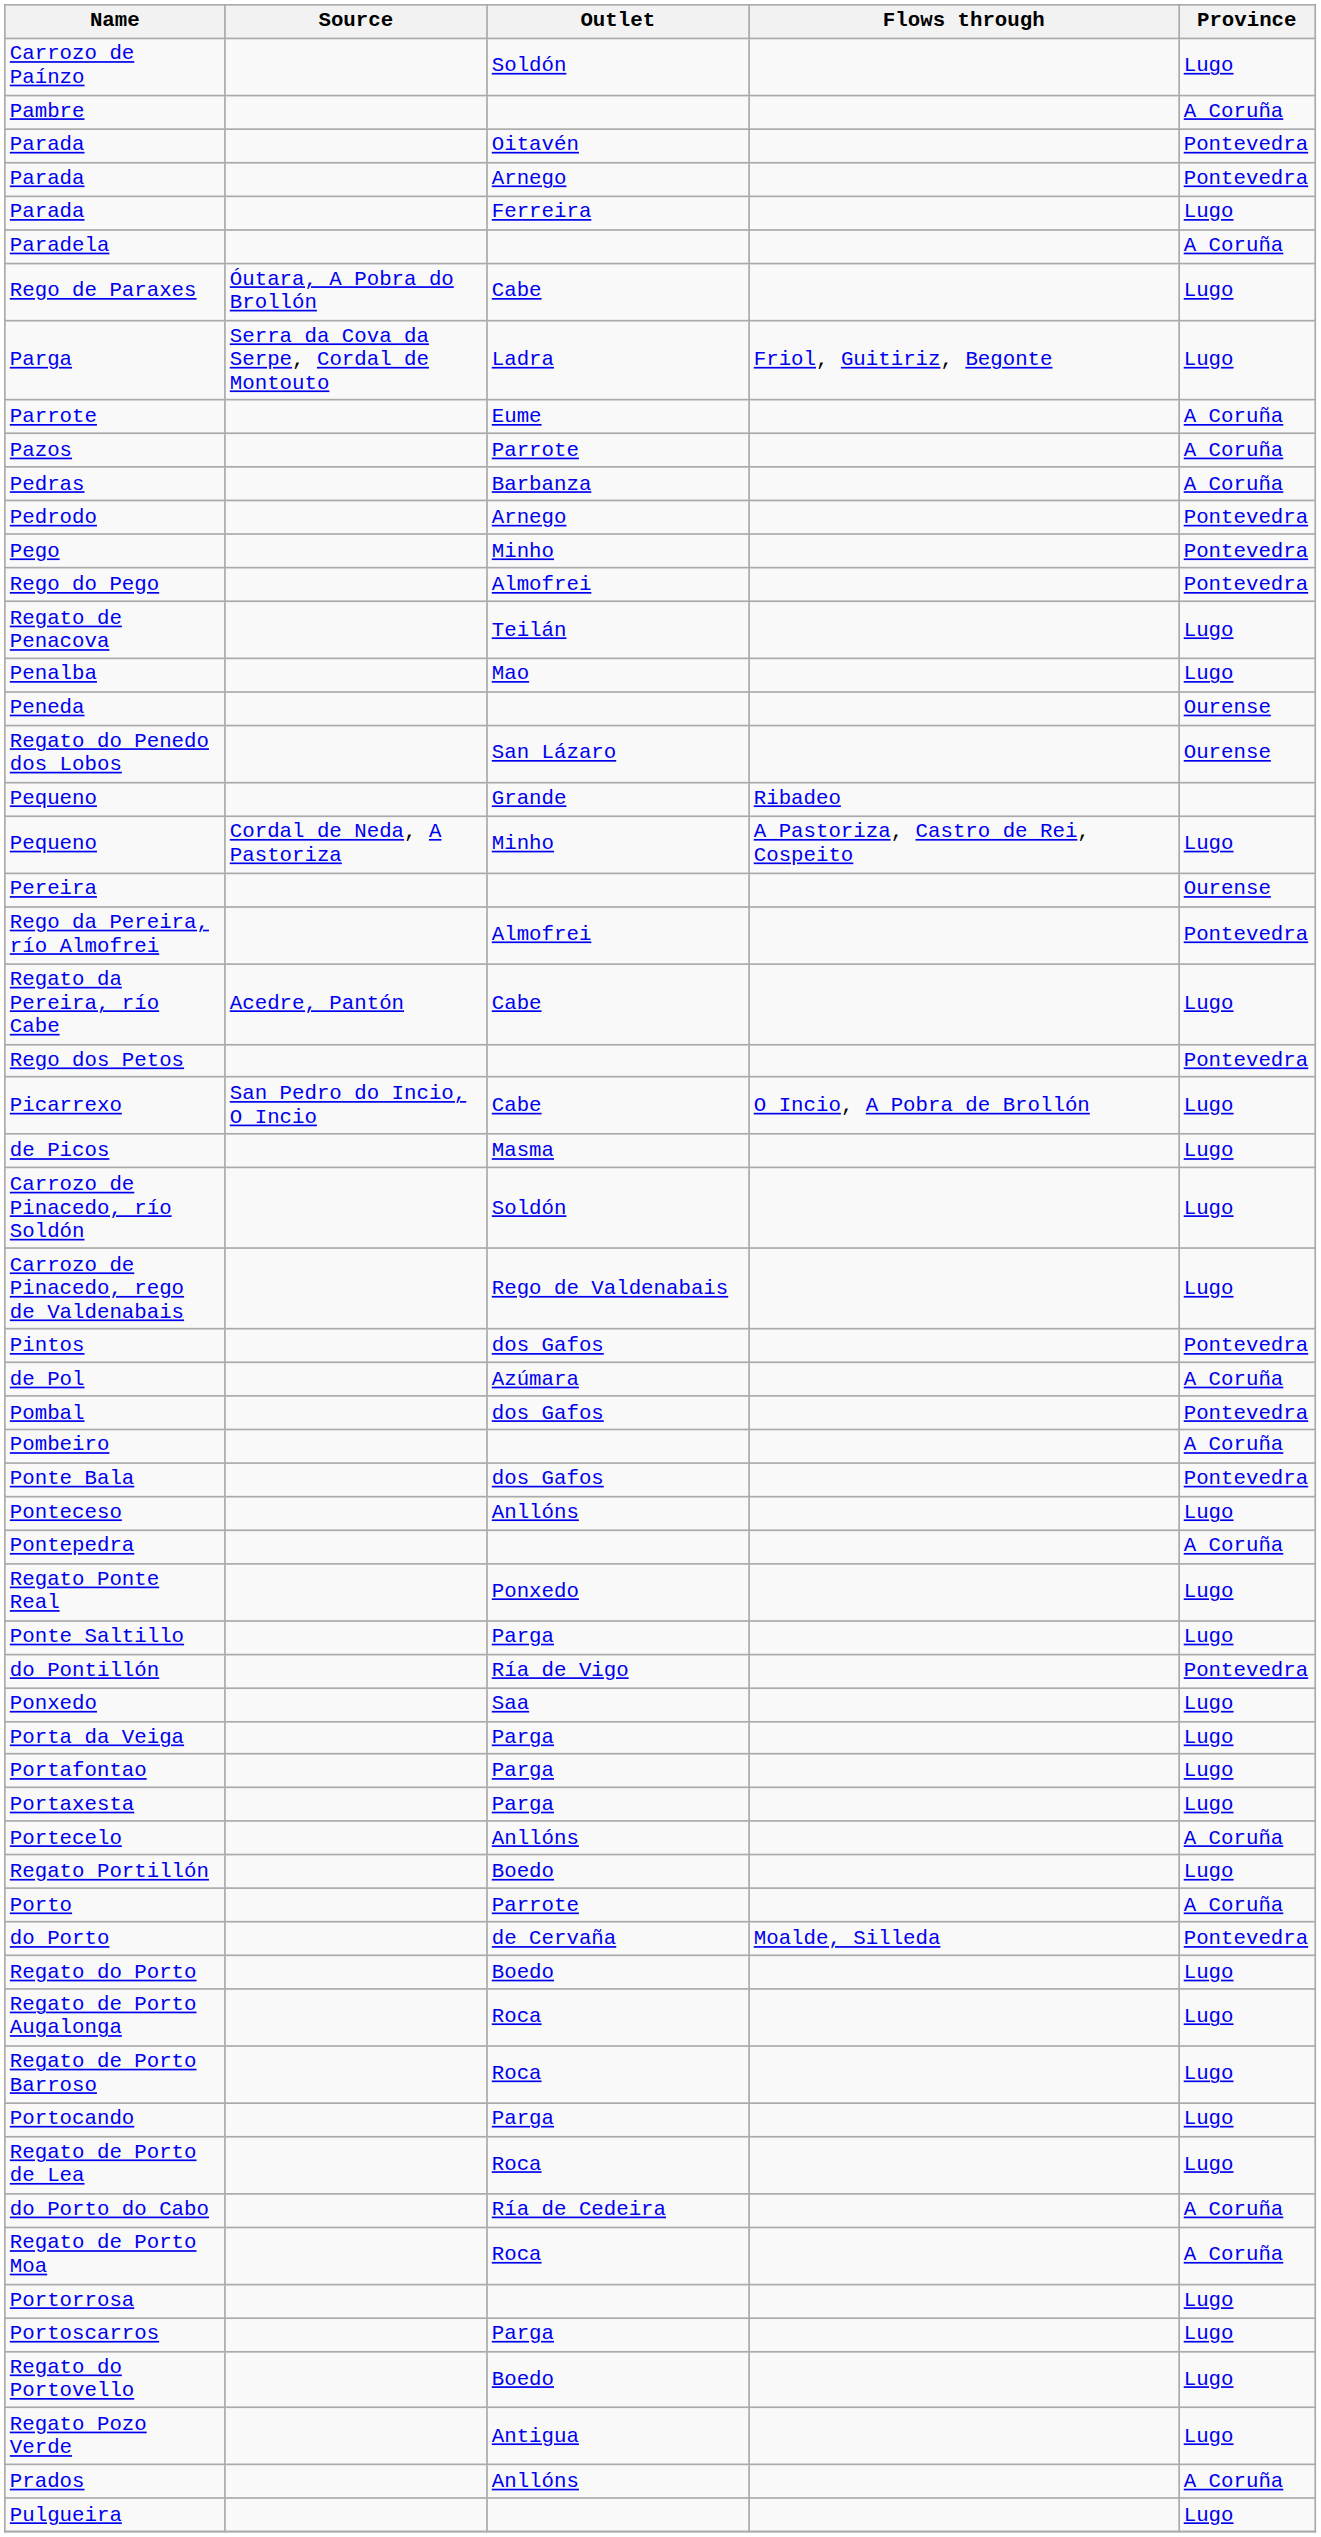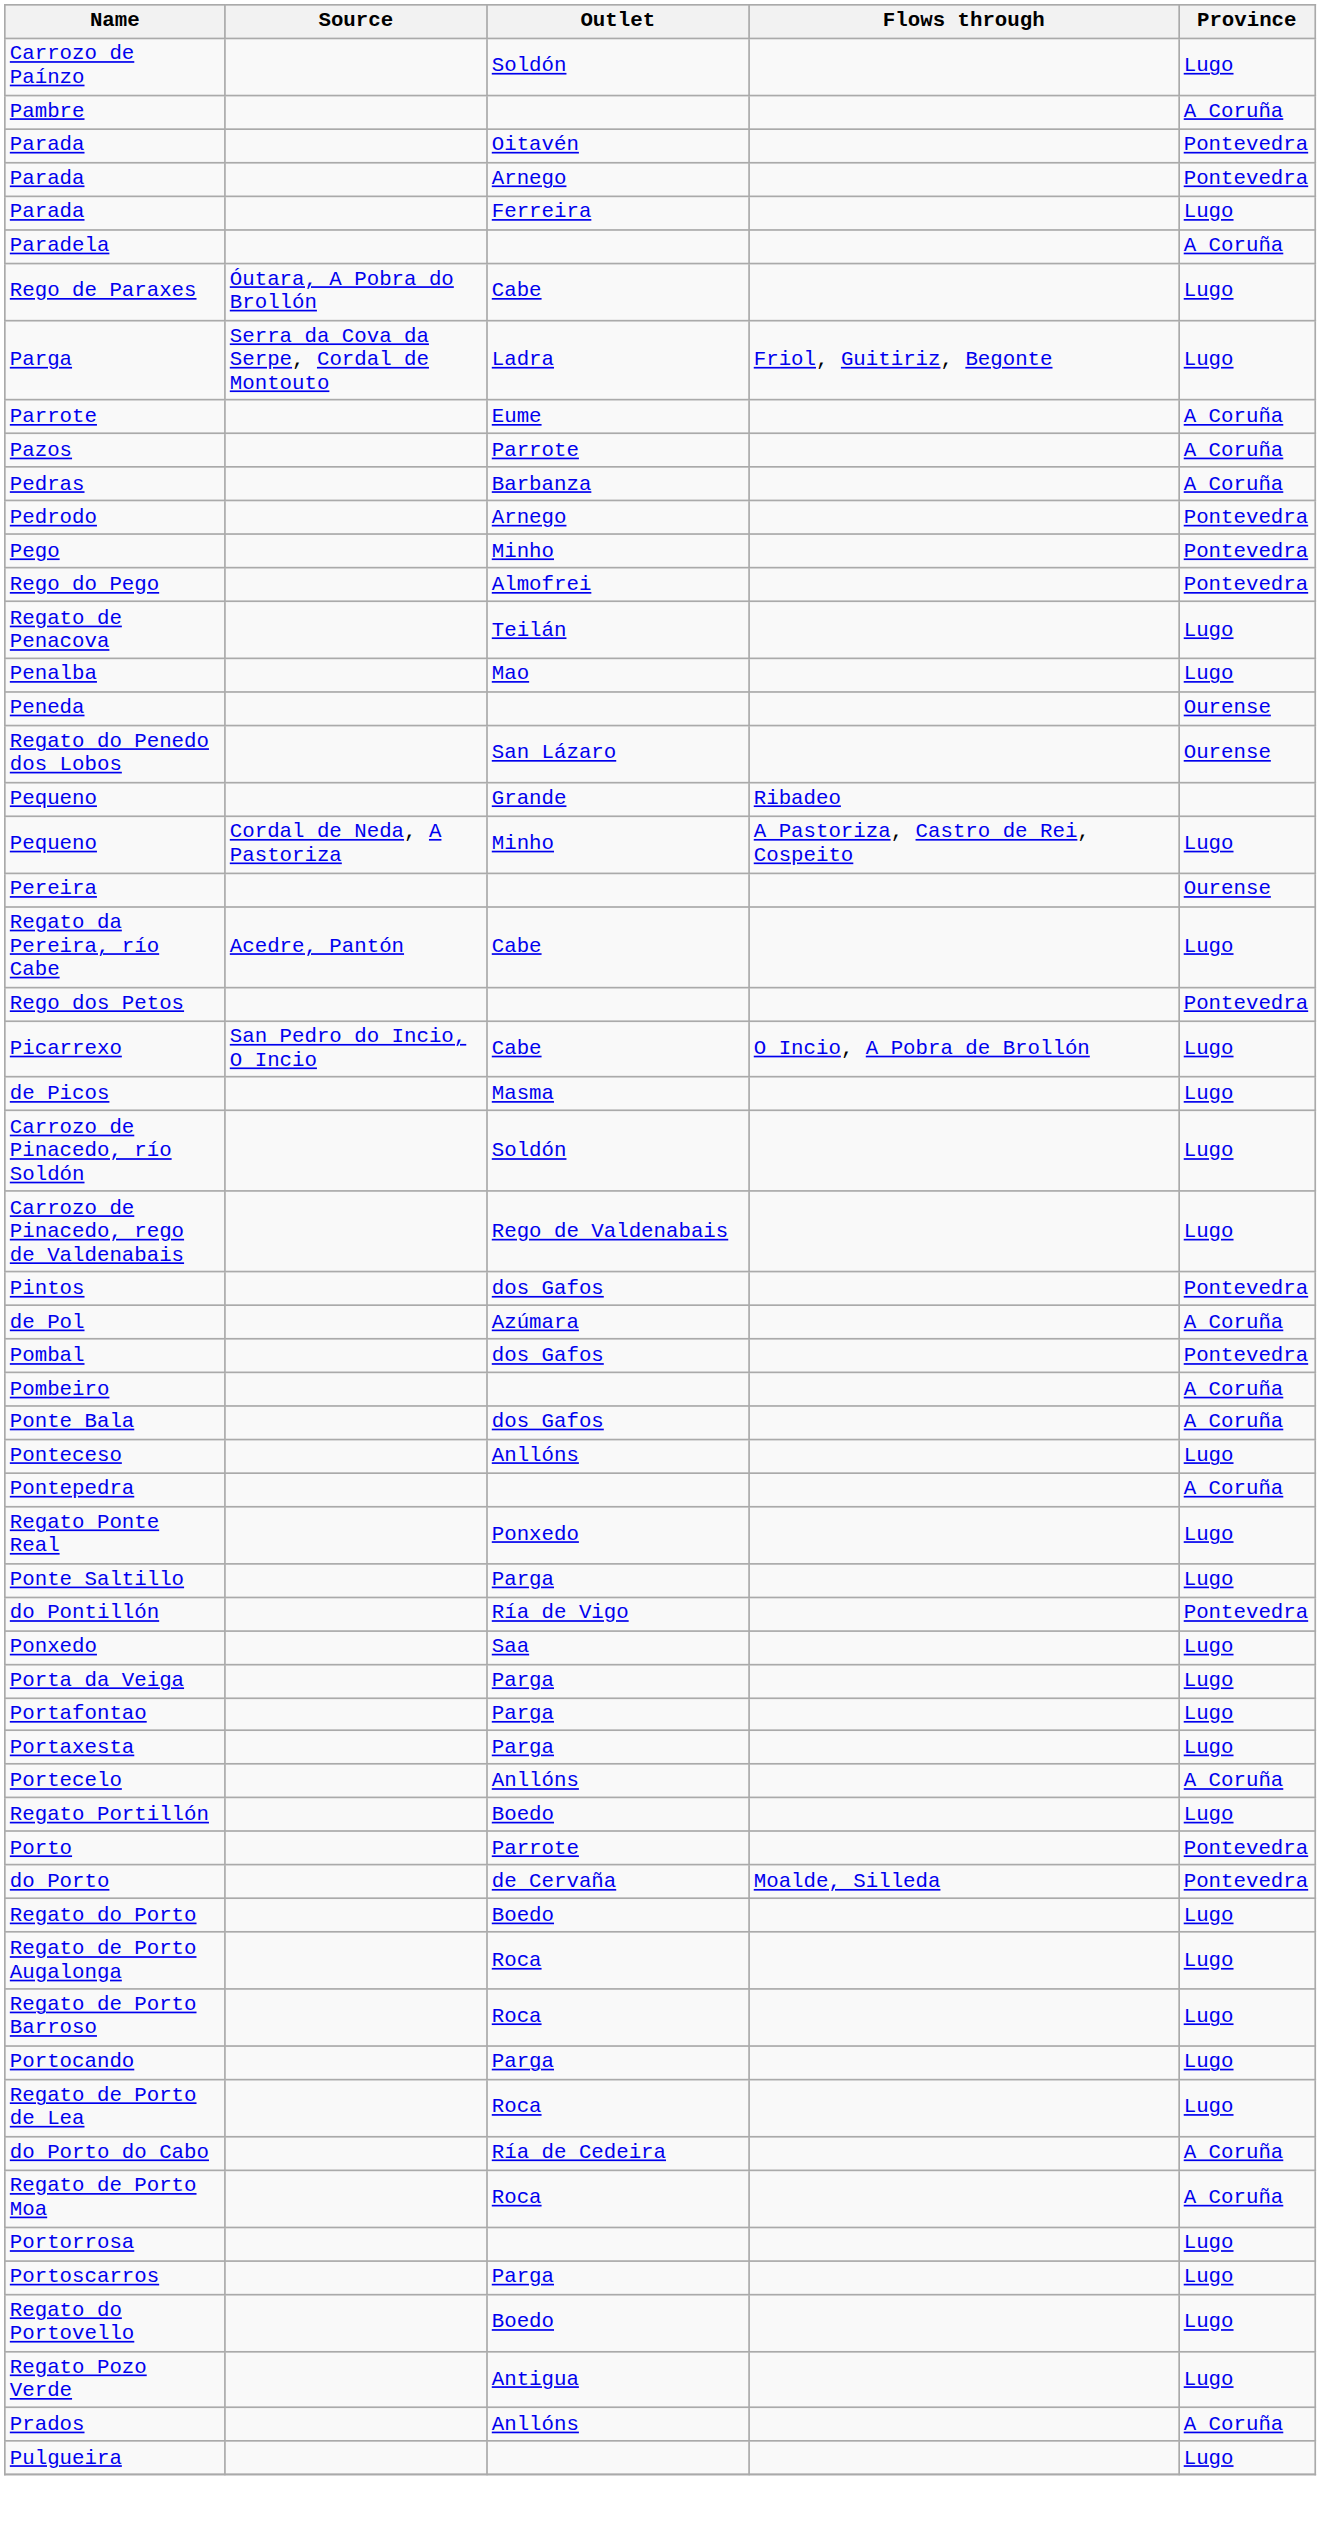 <table class="wikitable sortable" style="font-size:95%;">
 <tr>
 <th width="125">Name</th>
 <th width="150">Source</th>
 <th width="150">Outlet</th>
 <th width="250">Flows through</th>
 <th width="75">Province</th>
 </tr>
 <tr>
 <td><a href='#'>Carrozo de Paínzo</a></td>
 <td></td>
 <td><a href='#'>Soldón</a></td>
 <td></td>
 <td><a href='#'>Lugo</a></td>
 </tr>
 <tr>
 <td><a href='#'>Pambre</a></td>
 <td></td>
 <td></td>
 <td></td>
 <td><a href='#'>A Coruña</a></td>
 </tr>
 <tr>
 <td><a href='#'>Parada</a></td>
 <td></td>
 <td><a href='#'>Oitavén</a></td>
 <td></td>
 <td><a href='#'>Pontevedra</a></td>
 </tr>
 <tr>
 <td><a href='#'>Parada</a></td>
 <td></td>
 <td><a href='#'>Arnego</a></td>
 <td></td>
 <td><a href='#'>Pontevedra</a></td>
 </tr>
 <tr>
 <td><a href='#'>Parada</a></td>
 <td></td>
 <td><a href='#'>Ferreira</a></td>
 <td></td>
 <td><a href='#'>Lugo</a></td>
 </tr>
 <tr>
 <td><a href='#'>Paradela</a></td>
 <td></td>
 <td></td>
 <td></td>
 <td><a href='#'>A Coruña</a></td>
 </tr>
 <tr>
 <td><a href='#'>Rego de Paraxes</a></td>
 <td><a href='#'>Óutara, A Pobra do Brollón</a></td>
 <td><a href='#'>Cabe</a></td>
 <td></td>
 <td><a href='#'>Lugo</a></td>
 </tr>
 <tr>
 <td><a href='#'>Parga</a></td>
 <td><a href='#'>Serra da Cova da Serpe</a>, <a href='#'>Cordal de Montouto</a></td>
 <td><a href='#'>Ladra</a></td>
 <td><a href='#'>Friol</a>, <a href='#'>Guitiriz</a>, <a href='#'>Begonte</a></td>
 <td><a href='#'>Lugo</a></td>
 </tr>
 <tr>
 <td><a href='#'>Parrote</a></td>
 <td></td>
 <td><a href='#'>Eume</a></td>
 <td></td>
 <td><a href='#'>A Coruña</a></td>
 </tr>
 <tr>
 <td><a href='#'>Pazos</a></td>
 <td></td>
 <td><a href='#'>Parrote</a></td>
 <td></td>
 <td><a href='#'>A Coruña</a></td>
 </tr>
 <tr>
 <td><a href='#'>Pedras</a></td>
 <td></td>
 <td><a href='#'>Barbanza</a></td>
 <td></td>
 <td><a href='#'>A Coruña</a></td>
 </tr>
 <tr>
 <td><a href='#'>Pedrodo</a></td>
 <td></td>
 <td><a href='#'>Arnego</a></td>
 <td></td>
 <td><a href='#'>Pontevedra</a></td>
 </tr>
 <tr>
 <td><a href='#'>Pego</a></td>
 <td></td>
 <td><a href='#'>Minho</a></td>
 <td></td>
 <td><a href='#'>Pontevedra</a></td>
 </tr>
 <tr>
 <td><a href='#'>Rego do Pego</a></td>
 <td></td>
 <td><a href='#'>Almofrei</a></td>
 <td></td>
 <td><a href='#'>Pontevedra</a></td>
 </tr>
 <tr>
 <td><a href='#'>Regato de Penacova</a></td>
 <td></td>
 <td><a href='#'>Teilán</a></td>
 <td></td>
 <td><a href='#'>Lugo</a></td>
 </tr>
 <tr>
 <td><a href='#'>Penalba</a></td>
 <td></td>
 <td><a href='#'>Mao</a></td>
 <td></td>
 <td><a href='#'>Lugo</a></td>
 </tr>
 <tr>
 <td><a href='#'>Peneda</a></td>
 <td></td>
 <td></td>
 <td></td>
 <td><a href='#'>Ourense</a></td>
 </tr>
 <tr>
 <td><a href='#'>Regato do Penedo dos Lobos</a></td>
 <td></td>
 <td><a href='#'>San Lázaro</a></td>
 <td></td>
 <td><a href='#'>Ourense</a></td>
 </tr>
 <tr>
 <td><a href='#'>Pequeno</a></td>
 <td></td>
 <td><a href='#'>Grande</a></td>
 <td><a href='#'>Ribadeo</a></td>
 <td></td>
 </tr>
 <tr>
 <td><a href='#'>Pequeno</a></td>
 <td><a href='#'>Cordal de Neda</a>, <a href='#'>A Pastoriza</a></td>
 <td><a href='#'>Minho</a></td>
 <td><a href='#'>A Pastoriza</a>, <a href='#'>Castro de Rei</a>, <a href='#'>Cospeito</a></td>
 <td><a href='#'>Lugo</a></td>
 </tr>
 <tr>
 <td><a href='#'>Pereira</a></td>
 <td></td>
 <td></td>
 <td></td>
 <td><a href='#'>Ourense</a></td>
 </tr>
 <tr>
-<td><a href='#'>Rego da Pereira, río Almofrei</a></td>
-<td></td>
-<td><a href='#'>Almofrei</a></td>
-<td></td>
-<td><a href='#'>Pontevedra</a></td>
-</tr>
-<tr>
 <td><a href='#'>Regato da Pereira, río Cabe</a></td>
 <td><a href='#'>Acedre, Pantón</a></td>
 <td><a href='#'>Cabe</a></td>
 <td></td>
 <td><a href='#'>Lugo</a></td>
 </tr>
 <tr>
 <td><a href='#'>Rego dos Petos</a></td>
 <td></td>
 <td></td>
 <td></td>
 <td><a href='#'>Pontevedra</a></td>
 </tr>
 <tr>
 <td><a href='#'>Picarrexo</a></td>
 <td><a href='#'>San Pedro do Incio, O Incio</a></td>
 <td><a href='#'>Cabe</a></td>
 <td><a href='#'>O Incio</a>, <a href='#'>A Pobra de Brollón</a></td>
 <td><a href='#'>Lugo</a></td>
 </tr>
 <tr>
 <td><a href='#'>de Picos</a></td>
 <td></td>
 <td><a href='#'>Masma</a></td>
 <td></td>
 <td><a href='#'>Lugo</a></td>
 </tr>
 <tr>
 <td><a href='#'>Carrozo de Pinacedo, río Soldón</a></td>
 <td></td>
 <td><a href='#'>Soldón</a></td>
 <td></td>
 <td><a href='#'>Lugo</a></td>
 </tr>
 <tr>
 <td><a href='#'>Carrozo de Pinacedo, rego de Valdenabais</a></td>
 <td></td>
 <td><a href='#'>Rego de Valdenabais</a></td>
 <td></td>
 <td><a href='#'>Lugo</a></td>
 </tr>
 <tr>
 <td><a href='#'>Pintos</a></td>
 <td></td>
 <td><a href='#'>dos Gafos</a></td>
 <td></td>
 <td><a href='#'>Pontevedra</a></td>
 </tr>
 <tr>
 <td><a href='#'>de Pol</a></td>
 <td></td>
 <td><a href='#'>Azúmara</a></td>
 <td></td>
 <td><a href='#'>A Coruña</a></td>
 </tr>
 <tr>
 <td><a href='#'>Pombal</a></td>
 <td></td>
 <td><a href='#'>dos Gafos</a></td>
 <td></td>
 <td><a href='#'>Pontevedra</a></td>
 </tr>
 <tr>
 <td><a href='#'>Pombeiro</a></td>
 <td></td>
 <td></td>
 <td></td>
 <td><a href='#'>A Coruña</a></td>
 </tr>
 <tr>
 <td><a href='#'>Ponte Bala</a></td>
 <td></td>
 <td><a href='#'>dos Gafos</a></td>
 <td></td>
-<td><a href='#'>Pontevedra</a></td>
+<td><a href='#'>A Coruña</a></td>
 </tr>
 <tr>
 <td><a href='#'>Ponteceso</a></td>
 <td></td>
 <td><a href='#'>Anllóns</a></td>
 <td></td>
 <td><a href='#'>Lugo</a></td>
 </tr>
 <tr>
 <td><a href='#'>Pontepedra</a></td>
 <td></td>
 <td></td>
 <td></td>
 <td><a href='#'>A Coruña</a></td>
 </tr>
 <tr>
 <td><a href='#'>Regato Ponte Real</a></td>
 <td></td>
 <td><a href='#'>Ponxedo</a></td>
 <td></td>
 <td><a href='#'>Lugo</a></td>
 </tr>
 <tr>
 <td><a href='#'>Ponte Saltillo</a></td>
 <td></td>
 <td><a href='#'>Parga</a></td>
 <td></td>
 <td><a href='#'>Lugo</a></td>
 </tr>
 <tr>
 <td><a href='#'>do Pontillón</a></td>
 <td></td>
 <td><a href='#'>Ría de Vigo</a></td>
 <td></td>
 <td><a href='#'>Pontevedra</a></td>
 </tr>
 <tr>
 <td><a href='#'>Ponxedo</a></td>
 <td></td>
 <td><a href='#'>Saa</a></td>
 <td></td>
 <td><a href='#'>Lugo</a></td>
 </tr>
 <tr>
 <td><a href='#'>Porta da Veiga</a></td>
 <td></td>
 <td><a href='#'>Parga</a></td>
 <td></td>
 <td><a href='#'>Lugo</a></td>
 </tr>
 <tr>
 <td><a href='#'>Portafontao</a></td>
 <td></td>
 <td><a href='#'>Parga</a></td>
 <td></td>
 <td><a href='#'>Lugo</a></td>
 </tr>
 <tr>
 <td><a href='#'>Portaxesta</a></td>
 <td></td>
 <td><a href='#'>Parga</a></td>
 <td></td>
 <td><a href='#'>Lugo</a></td>
 </tr>
 <tr>
 <td><a href='#'>Portecelo</a></td>
 <td></td>
 <td><a href='#'>Anllóns</a></td>
 <td></td>
 <td><a href='#'>A Coruña</a></td>
 </tr>
 <tr>
 <td><a href='#'>Regato Portillón</a></td>
 <td></td>
 <td><a href='#'>Boedo</a></td>
 <td></td>
 <td><a href='#'>Lugo</a></td>
 </tr>
 <tr>
 <td><a href='#'>Porto</a></td>
 <td></td>
 <td><a href='#'>Parrote</a></td>
 <td></td>
-<td><a href='#'>A Coruña</a></td>
+<td><a href='#'>Pontevedra</a></td>
 </tr>
 <tr>
 <td><a href='#'>do Porto</a></td>
 <td></td>
 <td><a href='#'>de Cervaña</a></td>
 <td><a href='#'>Moalde, Silleda</a></td>
 <td><a href='#'>Pontevedra</a></td>
 </tr>
 <tr>
 <td><a href='#'>Regato do Porto</a></td>
 <td></td>
 <td><a href='#'>Boedo</a></td>
 <td></td>
 <td><a href='#'>Lugo</a></td>
 </tr>
 <tr>
 <td><a href='#'>Regato de Porto Augalonga</a></td>
 <td></td>
 <td><a href='#'>Roca</a></td>
 <td></td>
 <td><a href='#'>Lugo</a></td>
 </tr>
 <tr>
 <td><a href='#'>Regato de Porto Barroso</a></td>
 <td></td>
 <td><a href='#'>Roca</a></td>
 <td></td>
 <td><a href='#'>Lugo</a></td>
 </tr>
 <tr>
 <td><a href='#'>Portocando</a></td>
 <td></td>
 <td><a href='#'>Parga</a></td>
 <td></td>
 <td><a href='#'>Lugo</a></td>
 </tr>
 <tr>
 <td><a href='#'>Regato de Porto de Lea</a></td>
 <td></td>
 <td><a href='#'>Roca</a></td>
 <td></td>
 <td><a href='#'>Lugo</a></td>
 </tr>
 <tr>
 <td><a href='#'>do Porto do Cabo</a></td>
 <td></td>
 <td><a href='#'>Ría de Cedeira</a></td>
 <td></td>
 <td><a href='#'>A Coruña</a></td>
 </tr>
 <tr>
 <td><a href='#'>Regato de Porto Moa</a></td>
 <td></td>
 <td><a href='#'>Roca</a></td>
 <td></td>
 <td><a href='#'>A Coruña</a></td>
 </tr>
 <tr>
 <td><a href='#'>Portorrosa</a></td>
 <td></td>
 <td></td>
 <td></td>
 <td><a href='#'>Lugo</a></td>
 </tr>
 <tr>
 <td><a href='#'>Portoscarros</a></td>
 <td></td>
 <td><a href='#'>Parga</a></td>
 <td></td>
 <td><a href='#'>Lugo</a></td>
 </tr>
 <tr>
 <td><a href='#'>Regato do Portovello</a></td>
 <td></td>
 <td><a href='#'>Boedo</a></td>
 <td></td>
 <td><a href='#'>Lugo</a></td>
 </tr>
 <tr>
 <td><a href='#'>Regato Pozo Verde</a></td>
 <td></td>
 <td><a href='#'>Antigua</a></td>
 <td></td>
 <td><a href='#'>Lugo</a></td>
 </tr>
 <tr>
 <td><a href='#'>Prados</a></td>
 <td></td>
 <td><a href='#'>Anllóns</a></td>
 <td></td>
 <td><a href='#'>A Coruña</a></td>
 </tr>
 <tr>
 <td><a href='#'>Pulgueira</a></td>
 <td></td>
 <td></td>
 <td></td>
 <td><a href='#'>Lugo</a></td>
 </tr>
 <tr>
 </tr>
 </table>
